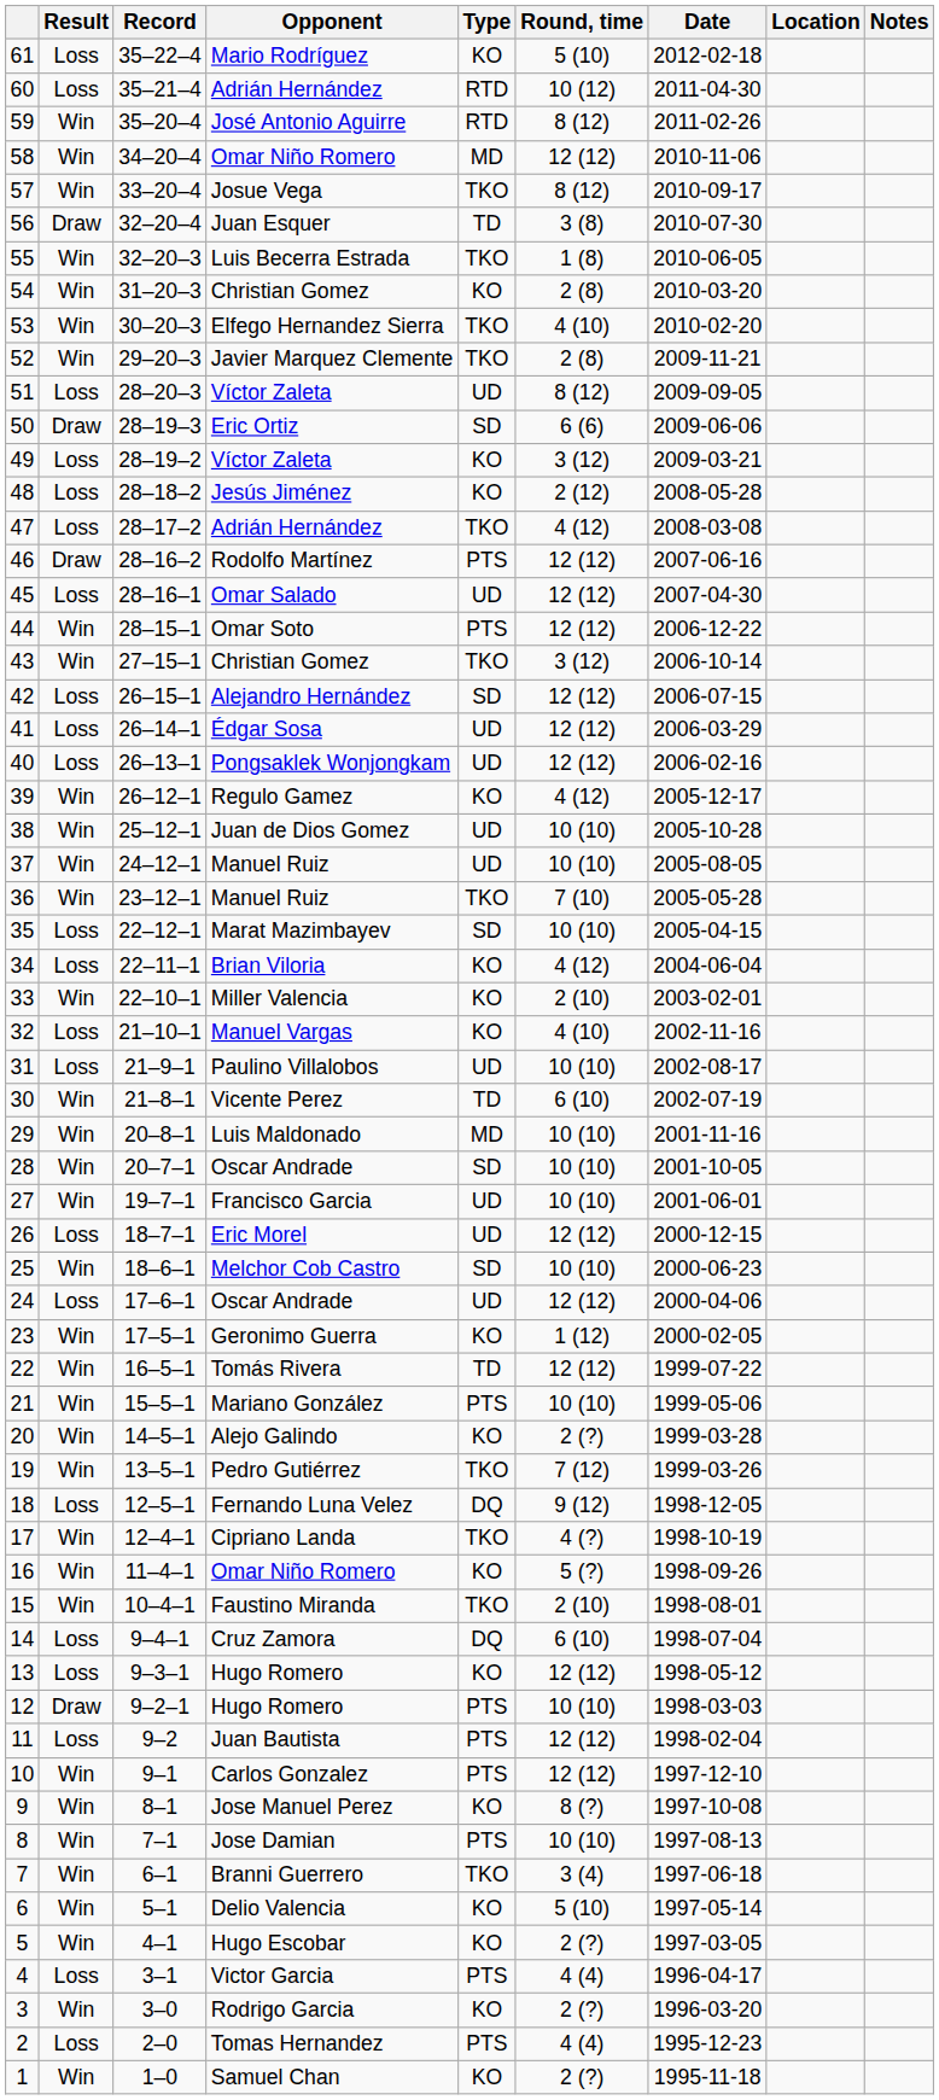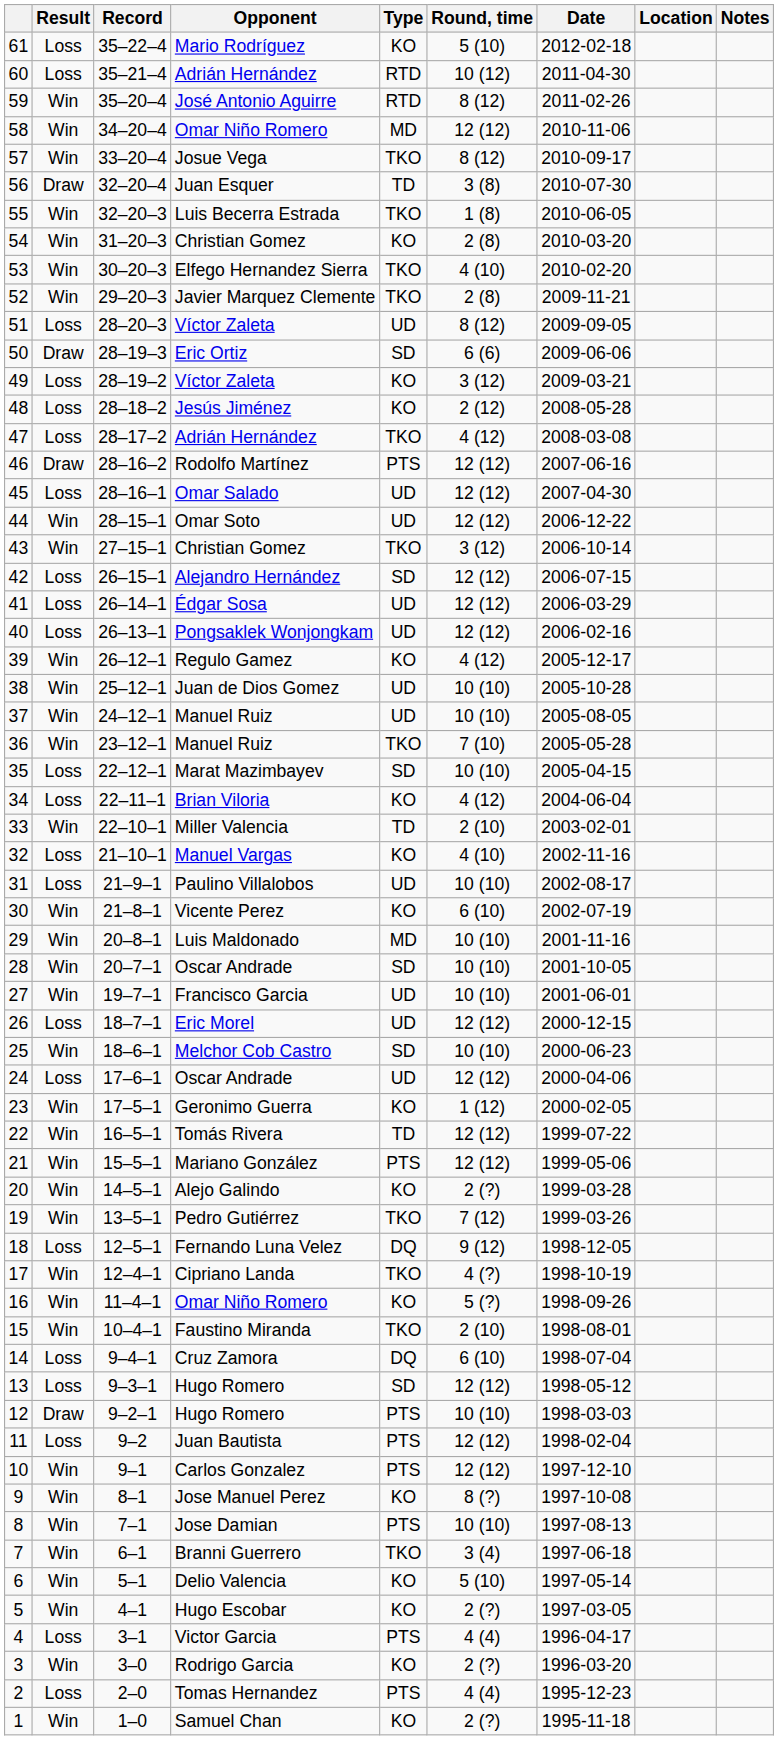 <table class=wikitable style=text-align:center>
 <tr>
 <th></th>
 <th>Result</th>
 <th>Record</th>
 <th>Opponent</th>
 <th>Type</th>
 <th>Round, time</th>
 <th>Date</th>
 <th>Location</th>
 <th>Notes</th>
 </tr>
 <tr>
 <td>61</td>
 <td>Loss</td>
 <td>35–22–4</td>
 <td align=left><a href='#'>Mario Rodríguez</a></td>
 <td>KO</td>
 <td>5 (10)</td>
 <td>2012-02-18</td>
 <td align=left></td>
 <td align=left></td>
 </tr>
 <tr>
 <td>60</td>
 <td>Loss</td>
 <td>35–21–4</td>
 <td align=left><a href='#'>Adrián Hernández</a></td>
 <td>RTD</td>
 <td>10 (12)</td>
 <td>2011-04-30</td>
 <td align=left></td>
 <td align=left></td>
 </tr>
 <tr>
 <td>59</td>
 <td>Win</td>
 <td>35–20–4</td>
 <td align=left><a href='#'>José Antonio Aguirre</a></td>
 <td>RTD</td>
 <td>8 (12)</td>
 <td>2011-02-26</td>
 <td align=left></td>
 <td align=left></td>
 </tr>
 <tr>
 <td>58</td>
 <td>Win</td>
 <td>34–20–4</td>
 <td align=left><a href='#'>Omar Niño Romero</a></td>
 <td>MD</td>
 <td>12 (12)</td>
 <td>2010-11-06</td>
 <td align=left></td>
 <td align=left></td>
 </tr>
 <tr>
 <td>57</td>
 <td>Win</td>
 <td>33–20–4</td>
 <td align=left>Josue Vega</td>
 <td>TKO</td>
 <td>8 (12)</td>
 <td>2010-09-17</td>
 <td align=left></td>
 <td align=left></td>
 </tr>
 <tr>
 <td>56</td>
 <td>Draw</td>
 <td>32–20–4</td>
 <td align=left>Juan Esquer</td>
 <td>TD</td>
 <td>3 (8)</td>
 <td>2010-07-30</td>
 <td align=left></td>
 <td align=left></td>
 </tr>
 <tr>
 <td>55</td>
 <td>Win</td>
 <td>32–20–3</td>
 <td align=left>Luis Becerra Estrada</td>
 <td>TKO</td>
 <td>1 (8)</td>
 <td>2010-06-05</td>
 <td align=left></td>
 <td align=left></td>
 </tr>
 <tr>
 <td>54</td>
 <td>Win</td>
 <td>31–20–3</td>
 <td align=left>Christian Gomez</td>
 <td>KO</td>
 <td>2 (8)</td>
 <td>2010-03-20</td>
 <td align=left></td>
 <td align=left></td>
 </tr>
 <tr>
 <td>53</td>
 <td>Win</td>
 <td>30–20–3</td>
 <td align=left>Elfego Hernandez Sierra</td>
 <td>TKO</td>
 <td>4 (10)</td>
 <td>2010-02-20</td>
 <td align=left></td>
 <td align=left></td>
 </tr>
 <tr>
 <td>52</td>
 <td>Win</td>
 <td>29–20–3</td>
 <td align=left>Javier Marquez Clemente</td>
 <td>TKO</td>
 <td>2 (8)</td>
 <td>2009-11-21</td>
 <td align=left></td>
 <td align=left></td>
 </tr>
 <tr>
 <td>51</td>
 <td>Loss</td>
 <td>28–20–3</td>
 <td align=left><a href='#'>Víctor Zaleta</a></td>
 <td>UD</td>
 <td>8 (12)</td>
 <td>2009-09-05</td>
 <td align=left></td>
 <td align=left></td>
 </tr>
 <tr>
 <td>50</td>
 <td>Draw</td>
 <td>28–19–3</td>
 <td align=left><a href='#'>Eric Ortiz</a></td>
 <td>SD</td>
 <td>6 (6)</td>
 <td>2009-06-06</td>
 <td align=left></td>
 <td align=left></td>
 </tr>
 <tr>
 <td>49</td>
 <td>Loss</td>
 <td>28–19–2</td>
 <td align=left><a href='#'>Víctor Zaleta</a></td>
 <td>KO</td>
 <td>3 (12)</td>
 <td>2009-03-21</td>
 <td align=left></td>
 <td align=left></td>
 </tr>
 <tr>
 <td>48</td>
 <td>Loss</td>
 <td>28–18–2</td>
 <td align=left><a href='#'>Jesús Jiménez</a></td>
 <td>KO</td>
 <td>2 (12)</td>
 <td>2008-05-28</td>
 <td align=left></td>
 <td align=left></td>
 </tr>
 <tr>
 <td>47</td>
 <td>Loss</td>
 <td>28–17–2</td>
 <td align=left><a href='#'>Adrián Hernández</a></td>
 <td>TKO</td>
 <td>4 (12)</td>
 <td>2008-03-08</td>
 <td align=left></td>
 <td align=left></td>
 </tr>
 <tr>
 <td>46</td>
 <td>Draw</td>
 <td>28–16–2</td>
 <td align=left>Rodolfo Martínez</td>
 <td>PTS</td>
 <td>12 (12)</td>
 <td>2007-06-16</td>
 <td align=left></td>
 <td align=left></td>
 </tr>
 <tr>
 <td>45</td>
 <td>Loss</td>
 <td>28–16–1</td>
 <td align=left><a href='#'>Omar Salado</a></td>
 <td>UD</td>
 <td>12 (12)</td>
 <td>2007-04-30</td>
 <td align=left></td>
 <td align=left></td>
 </tr>
 <tr>
 <td>44</td>
 <td>Win</td>
 <td>28–15–1</td>
 <td align=left>Omar Soto</td>
-<td>PTS</td>
+<td>UD</td>
 <td>12 (12)</td>
 <td>2006-12-22</td>
 <td align=left></td>
 <td align=left></td>
 </tr>
 <tr>
 <td>43</td>
 <td>Win</td>
 <td>27–15–1</td>
 <td align=left>Christian Gomez</td>
 <td>TKO</td>
 <td>3 (12)</td>
 <td>2006-10-14</td>
 <td align=left></td>
 <td align=left></td>
 </tr>
 <tr>
 <td>42</td>
 <td>Loss</td>
 <td>26–15–1</td>
 <td align=left><a href='#'>Alejandro Hernández</a></td>
 <td>SD</td>
 <td>12 (12)</td>
 <td>2006-07-15</td>
 <td align=left></td>
 <td align=left></td>
 </tr>
 <tr>
 <td>41</td>
 <td>Loss</td>
 <td>26–14–1</td>
 <td align=left><a href='#'>Édgar Sosa</a></td>
 <td>UD</td>
 <td>12 (12)</td>
 <td>2006-03-29</td>
 <td align=left></td>
 <td align=left></td>
 </tr>
 <tr>
 <td>40</td>
 <td>Loss</td>
 <td>26–13–1</td>
 <td align=left><a href='#'>Pongsaklek Wonjongkam</a></td>
 <td>UD</td>
 <td>12 (12)</td>
 <td>2006-02-16</td>
 <td align=left></td>
 <td align=left></td>
 </tr>
 <tr>
 <td>39</td>
 <td>Win</td>
 <td>26–12–1</td>
 <td align=left>Regulo Gamez</td>
 <td>KO</td>
 <td>4 (12)</td>
 <td>2005-12-17</td>
 <td align=left></td>
 <td align=left></td>
 </tr>
 <tr>
 <td>38</td>
 <td>Win</td>
 <td>25–12–1</td>
 <td align=left>Juan de Dios Gomez</td>
 <td>UD</td>
 <td>10 (10)</td>
 <td>2005-10-28</td>
 <td align=left></td>
 <td align=left></td>
 </tr>
 <tr>
 <td>37</td>
 <td>Win</td>
 <td>24–12–1</td>
 <td align=left>Manuel Ruiz</td>
 <td>UD</td>
 <td>10 (10)</td>
 <td>2005-08-05</td>
 <td align=left></td>
 <td align=left></td>
 </tr>
 <tr>
 <td>36</td>
 <td>Win</td>
 <td>23–12–1</td>
 <td align=left>Manuel Ruiz</td>
 <td>TKO</td>
 <td>7 (10)</td>
 <td>2005-05-28</td>
 <td align=left></td>
 <td align=left></td>
 </tr>
 <tr>
 <td>35</td>
 <td>Loss</td>
 <td>22–12–1</td>
 <td align=left>Marat Mazimbayev</td>
 <td>SD</td>
 <td>10 (10)</td>
 <td>2005-04-15</td>
 <td align=left></td>
 <td align=left></td>
 </tr>
 <tr>
 <td>34</td>
 <td>Loss</td>
 <td>22–11–1</td>
 <td align=left><a href='#'>Brian Viloria</a></td>
 <td>KO</td>
 <td>4 (12)</td>
 <td>2004-06-04</td>
 <td align=left></td>
 <td align=left></td>
 </tr>
 <tr>
 <td>33</td>
 <td>Win</td>
 <td>22–10–1</td>
 <td align=left>Miller Valencia</td>
-<td>KO</td>
+<td>TD</td>
 <td>2 (10)</td>
 <td>2003-02-01</td>
 <td align=left></td>
 <td align=left></td>
 </tr>
 <tr>
 <td>32</td>
 <td>Loss</td>
 <td>21–10–1</td>
 <td align=left><a href='#'>Manuel Vargas</a></td>
 <td>KO</td>
 <td>4 (10)</td>
 <td>2002-11-16</td>
 <td align=left></td>
 <td align=left></td>
 </tr>
 <tr>
 <td>31</td>
 <td>Loss</td>
 <td>21–9–1</td>
 <td align=left>Paulino Villalobos</td>
 <td>UD</td>
 <td>10 (10)</td>
 <td>2002-08-17</td>
 <td align=left></td>
 <td align=left></td>
 </tr>
 <tr>
 <td>30</td>
 <td>Win</td>
 <td>21–8–1</td>
 <td align=left>Vicente Perez</td>
-<td>TD</td>
+<td>KO</td>
 <td>6 (10)</td>
 <td>2002-07-19</td>
 <td align=left></td>
 <td align=left></td>
 </tr>
 <tr>
 <td>29</td>
 <td>Win</td>
 <td>20–8–1</td>
 <td align=left>Luis Maldonado</td>
 <td>MD</td>
 <td>10 (10)</td>
 <td>2001-11-16</td>
 <td align=left></td>
 <td align=left></td>
 </tr>
 <tr>
 <td>28</td>
 <td>Win</td>
 <td>20–7–1</td>
 <td align=left>Oscar Andrade</td>
 <td>SD</td>
 <td>10 (10)</td>
 <td>2001-10-05</td>
 <td align=left></td>
 <td align=left></td>
 </tr>
 <tr>
 <td>27</td>
 <td>Win</td>
 <td>19–7–1</td>
 <td align=left>Francisco Garcia</td>
 <td>UD</td>
 <td>10 (10)</td>
 <td>2001-06-01</td>
 <td align=left></td>
 <td align=left></td>
 </tr>
 <tr>
 <td>26</td>
 <td>Loss</td>
 <td>18–7–1</td>
 <td align=left><a href='#'>Eric Morel</a></td>
 <td>UD</td>
 <td>12 (12)</td>
 <td>2000-12-15</td>
 <td align=left></td>
 <td align=left></td>
 </tr>
 <tr>
 <td>25</td>
 <td>Win</td>
 <td>18–6–1</td>
 <td align=left><a href='#'>Melchor Cob Castro</a></td>
 <td>SD</td>
 <td>10 (10)</td>
 <td>2000-06-23</td>
 <td align=left></td>
 <td align=left></td>
 </tr>
 <tr>
 <td>24</td>
 <td>Loss</td>
 <td>17–6–1</td>
 <td align=left>Oscar Andrade</td>
 <td>UD</td>
 <td>12 (12)</td>
 <td>2000-04-06</td>
 <td align=left></td>
 <td align=left></td>
 </tr>
 <tr>
 <td>23</td>
 <td>Win</td>
 <td>17–5–1</td>
 <td align=left>Geronimo Guerra</td>
 <td>KO</td>
 <td>1 (12)</td>
 <td>2000-02-05</td>
 <td align=left></td>
 <td align=left></td>
 </tr>
 <tr>
 <td>22</td>
 <td>Win</td>
 <td>16–5–1</td>
 <td align=left>Tomás Rivera</td>
 <td>TD</td>
 <td>12 (12)</td>
 <td>1999-07-22</td>
 <td align=left></td>
 <td align=left></td>
 </tr>
 <tr>
 <td>21</td>
 <td>Win</td>
 <td>15–5–1</td>
 <td align=left>Mariano González</td>
 <td>PTS</td>
-<td>10 (10)</td>
+<td>12 (12)</td>
 <td>1999-05-06</td>
 <td align=left></td>
 <td align=left></td>
 </tr>
 <tr>
 <td>20</td>
 <td>Win</td>
 <td>14–5–1</td>
 <td align=left>Alejo Galindo</td>
 <td>KO</td>
 <td>2 (?)</td>
 <td>1999-03-28</td>
 <td align=left></td>
 <td align=left></td>
 </tr>
 <tr>
 <td>19</td>
 <td>Win</td>
 <td>13–5–1</td>
 <td align=left>Pedro Gutiérrez</td>
 <td>TKO</td>
 <td>7 (12)</td>
 <td>1999-03-26</td>
 <td align=left></td>
 <td align=left></td>
 </tr>
 <tr>
 <td>18</td>
 <td>Loss</td>
 <td>12–5–1</td>
 <td align=left>Fernando Luna Velez</td>
 <td>DQ</td>
 <td>9 (12)</td>
 <td>1998-12-05</td>
 <td align=left></td>
 <td align=left></td>
 </tr>
 <tr>
 <td>17</td>
 <td>Win</td>
 <td>12–4–1</td>
 <td align=left>Cipriano Landa</td>
 <td>TKO</td>
 <td>4 (?)</td>
 <td>1998-10-19</td>
 <td align=left></td>
 <td align=left></td>
 </tr>
 <tr>
 <td>16</td>
 <td>Win</td>
 <td>11–4–1</td>
 <td align=left><a href='#'>Omar Niño Romero</a></td>
 <td>KO</td>
 <td>5 (?)</td>
 <td>1998-09-26</td>
 <td align=left></td>
 <td align=left></td>
 </tr>
 <tr>
 <td>15</td>
 <td>Win</td>
 <td>10–4–1</td>
 <td align=left>Faustino Miranda</td>
 <td>TKO</td>
 <td>2 (10)</td>
 <td>1998-08-01</td>
 <td align=left></td>
 <td align=left></td>
 </tr>
 <tr>
 <td>14</td>
 <td>Loss</td>
 <td>9–4–1</td>
 <td align=left>Cruz Zamora</td>
 <td>DQ</td>
 <td>6 (10)</td>
 <td>1998-07-04</td>
 <td align=left></td>
 <td align=left></td>
 </tr>
 <tr>
 <td>13</td>
 <td>Loss</td>
 <td>9–3–1</td>
 <td align=left>Hugo Romero</td>
-<td>KO</td>
+<td>SD</td>
 <td>12 (12)</td>
 <td>1998-05-12</td>
 <td align=left></td>
 <td align=left></td>
 </tr>
 <tr>
 <td>12</td>
 <td>Draw</td>
 <td>9–2–1</td>
 <td align=left>Hugo Romero</td>
 <td>PTS</td>
 <td>10 (10)</td>
 <td>1998-03-03</td>
 <td align=left></td>
 <td align=left></td>
 </tr>
 <tr>
 <td>11</td>
 <td>Loss</td>
 <td>9–2</td>
 <td align=left>Juan Bautista</td>
 <td>PTS</td>
 <td>12 (12)</td>
 <td>1998-02-04</td>
 <td align=left></td>
 <td align=left></td>
 </tr>
 <tr>
 <td>10</td>
 <td>Win</td>
 <td>9–1</td>
 <td align=left>Carlos Gonzalez</td>
 <td>PTS</td>
 <td>12 (12)</td>
 <td>1997-12-10</td>
 <td align=left></td>
 <td align=left></td>
 </tr>
 <tr>
 <td>9</td>
 <td>Win</td>
 <td>8–1</td>
 <td align=left>Jose Manuel Perez</td>
 <td>KO</td>
 <td>8 (?)</td>
 <td>1997-10-08</td>
 <td align=left></td>
 <td align=left></td>
 </tr>
 <tr>
 <td>8</td>
 <td>Win</td>
 <td>7–1</td>
 <td align=left>Jose Damian</td>
 <td>PTS</td>
 <td>10 (10)</td>
 <td>1997-08-13</td>
 <td align=left></td>
 <td align=left></td>
 </tr>
 <tr>
 <td>7</td>
 <td>Win</td>
 <td>6–1</td>
 <td align=left>Branni Guerrero</td>
 <td>TKO</td>
 <td>3 (4)</td>
 <td>1997-06-18</td>
 <td align=left></td>
 <td align=left></td>
 </tr>
 <tr>
 <td>6</td>
 <td>Win</td>
 <td>5–1</td>
 <td align=left>Delio Valencia</td>
 <td>KO</td>
 <td>5 (10)</td>
 <td>1997-05-14</td>
 <td align=left></td>
 <td align=left></td>
 </tr>
 <tr>
 <td>5</td>
 <td>Win</td>
 <td>4–1</td>
 <td align=left>Hugo Escobar</td>
 <td>KO</td>
 <td>2 (?)</td>
 <td>1997-03-05</td>
 <td align=left></td>
 <td align=left></td>
 </tr>
 <tr>
 <td>4</td>
 <td>Loss</td>
 <td>3–1</td>
 <td align=left>Victor Garcia</td>
 <td>PTS</td>
 <td>4 (4)</td>
 <td>1996-04-17</td>
 <td align=left></td>
 <td align=left></td>
 </tr>
 <tr>
 <td>3</td>
 <td>Win</td>
 <td>3–0</td>
 <td align=left>Rodrigo Garcia</td>
 <td>KO</td>
 <td>2 (?)</td>
 <td>1996-03-20</td>
 <td align=left></td>
 <td align=left></td>
 </tr>
 <tr>
 <td>2</td>
 <td>Loss</td>
 <td>2–0</td>
 <td align=left>Tomas Hernandez</td>
 <td>PTS</td>
 <td>4 (4)</td>
 <td>1995-12-23</td>
 <td align=left></td>
 <td align=left></td>
 </tr>
 <tr>
 <td>1</td>
 <td>Win</td>
 <td>1–0</td>
 <td align=left>Samuel Chan</td>
 <td>KO</td>
 <td>2 (?)</td>
 <td>1995-11-18</td>
 <td align=left></td>
 <td align=left></td>
 </tr>
 </table>
